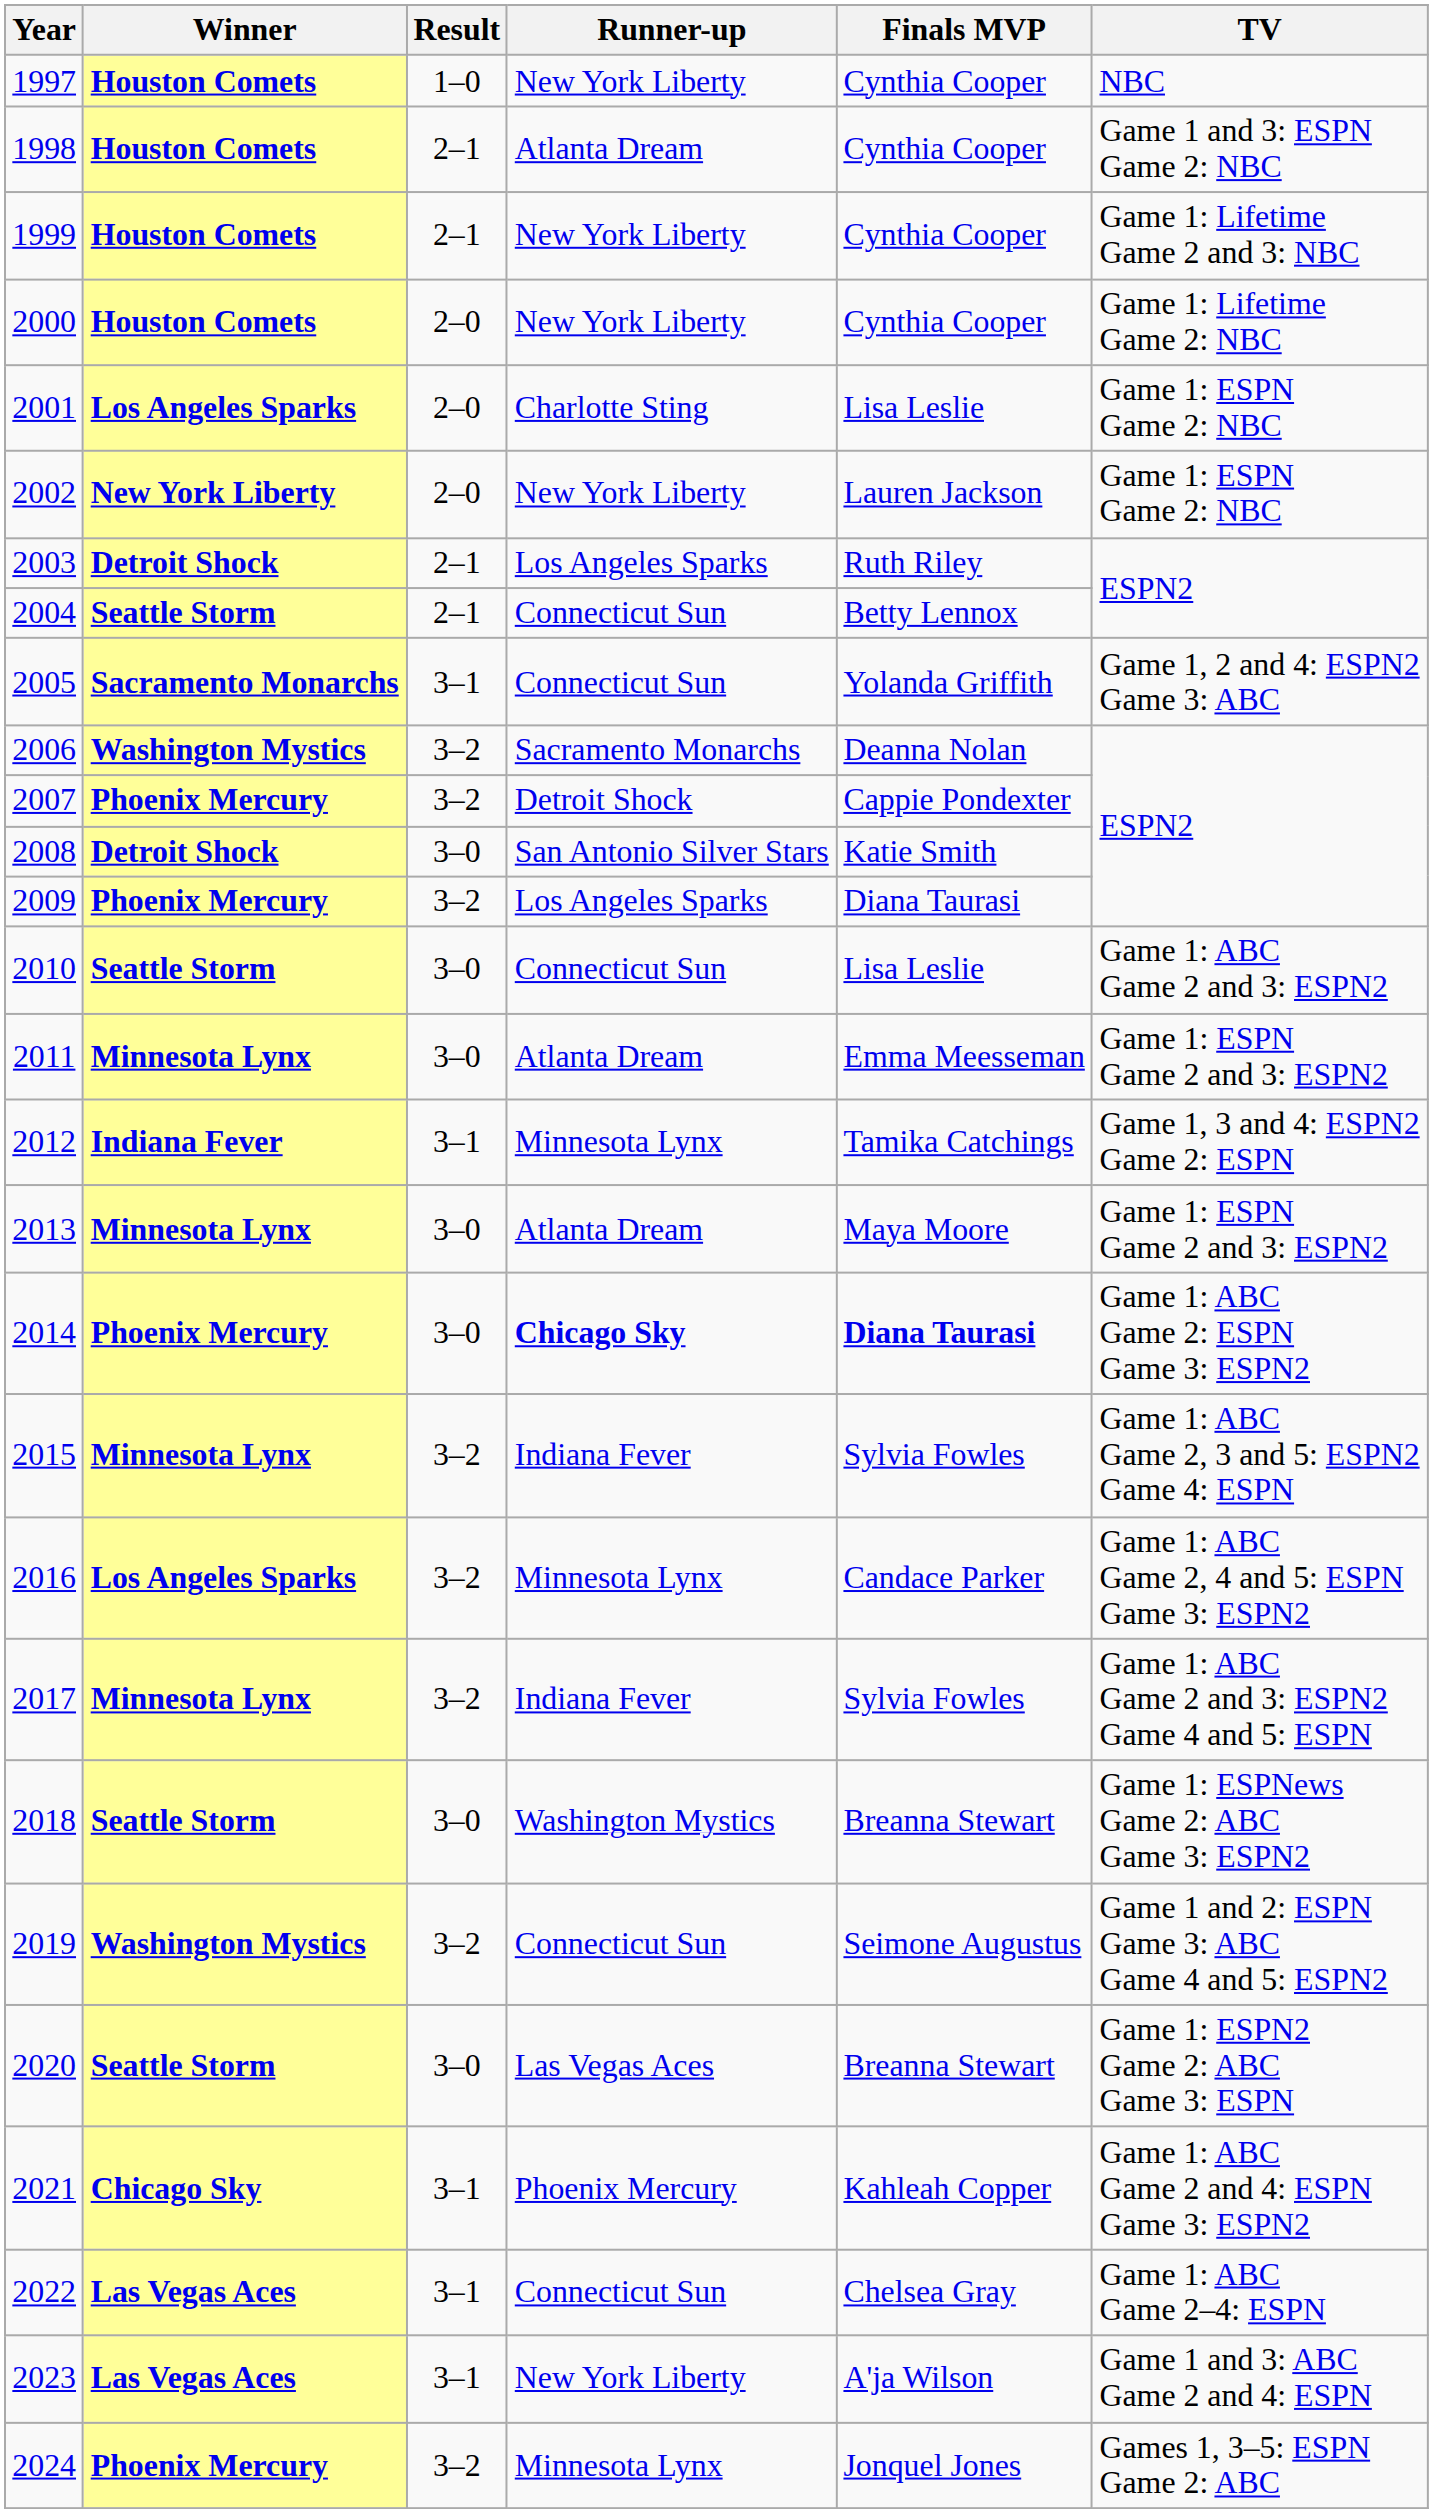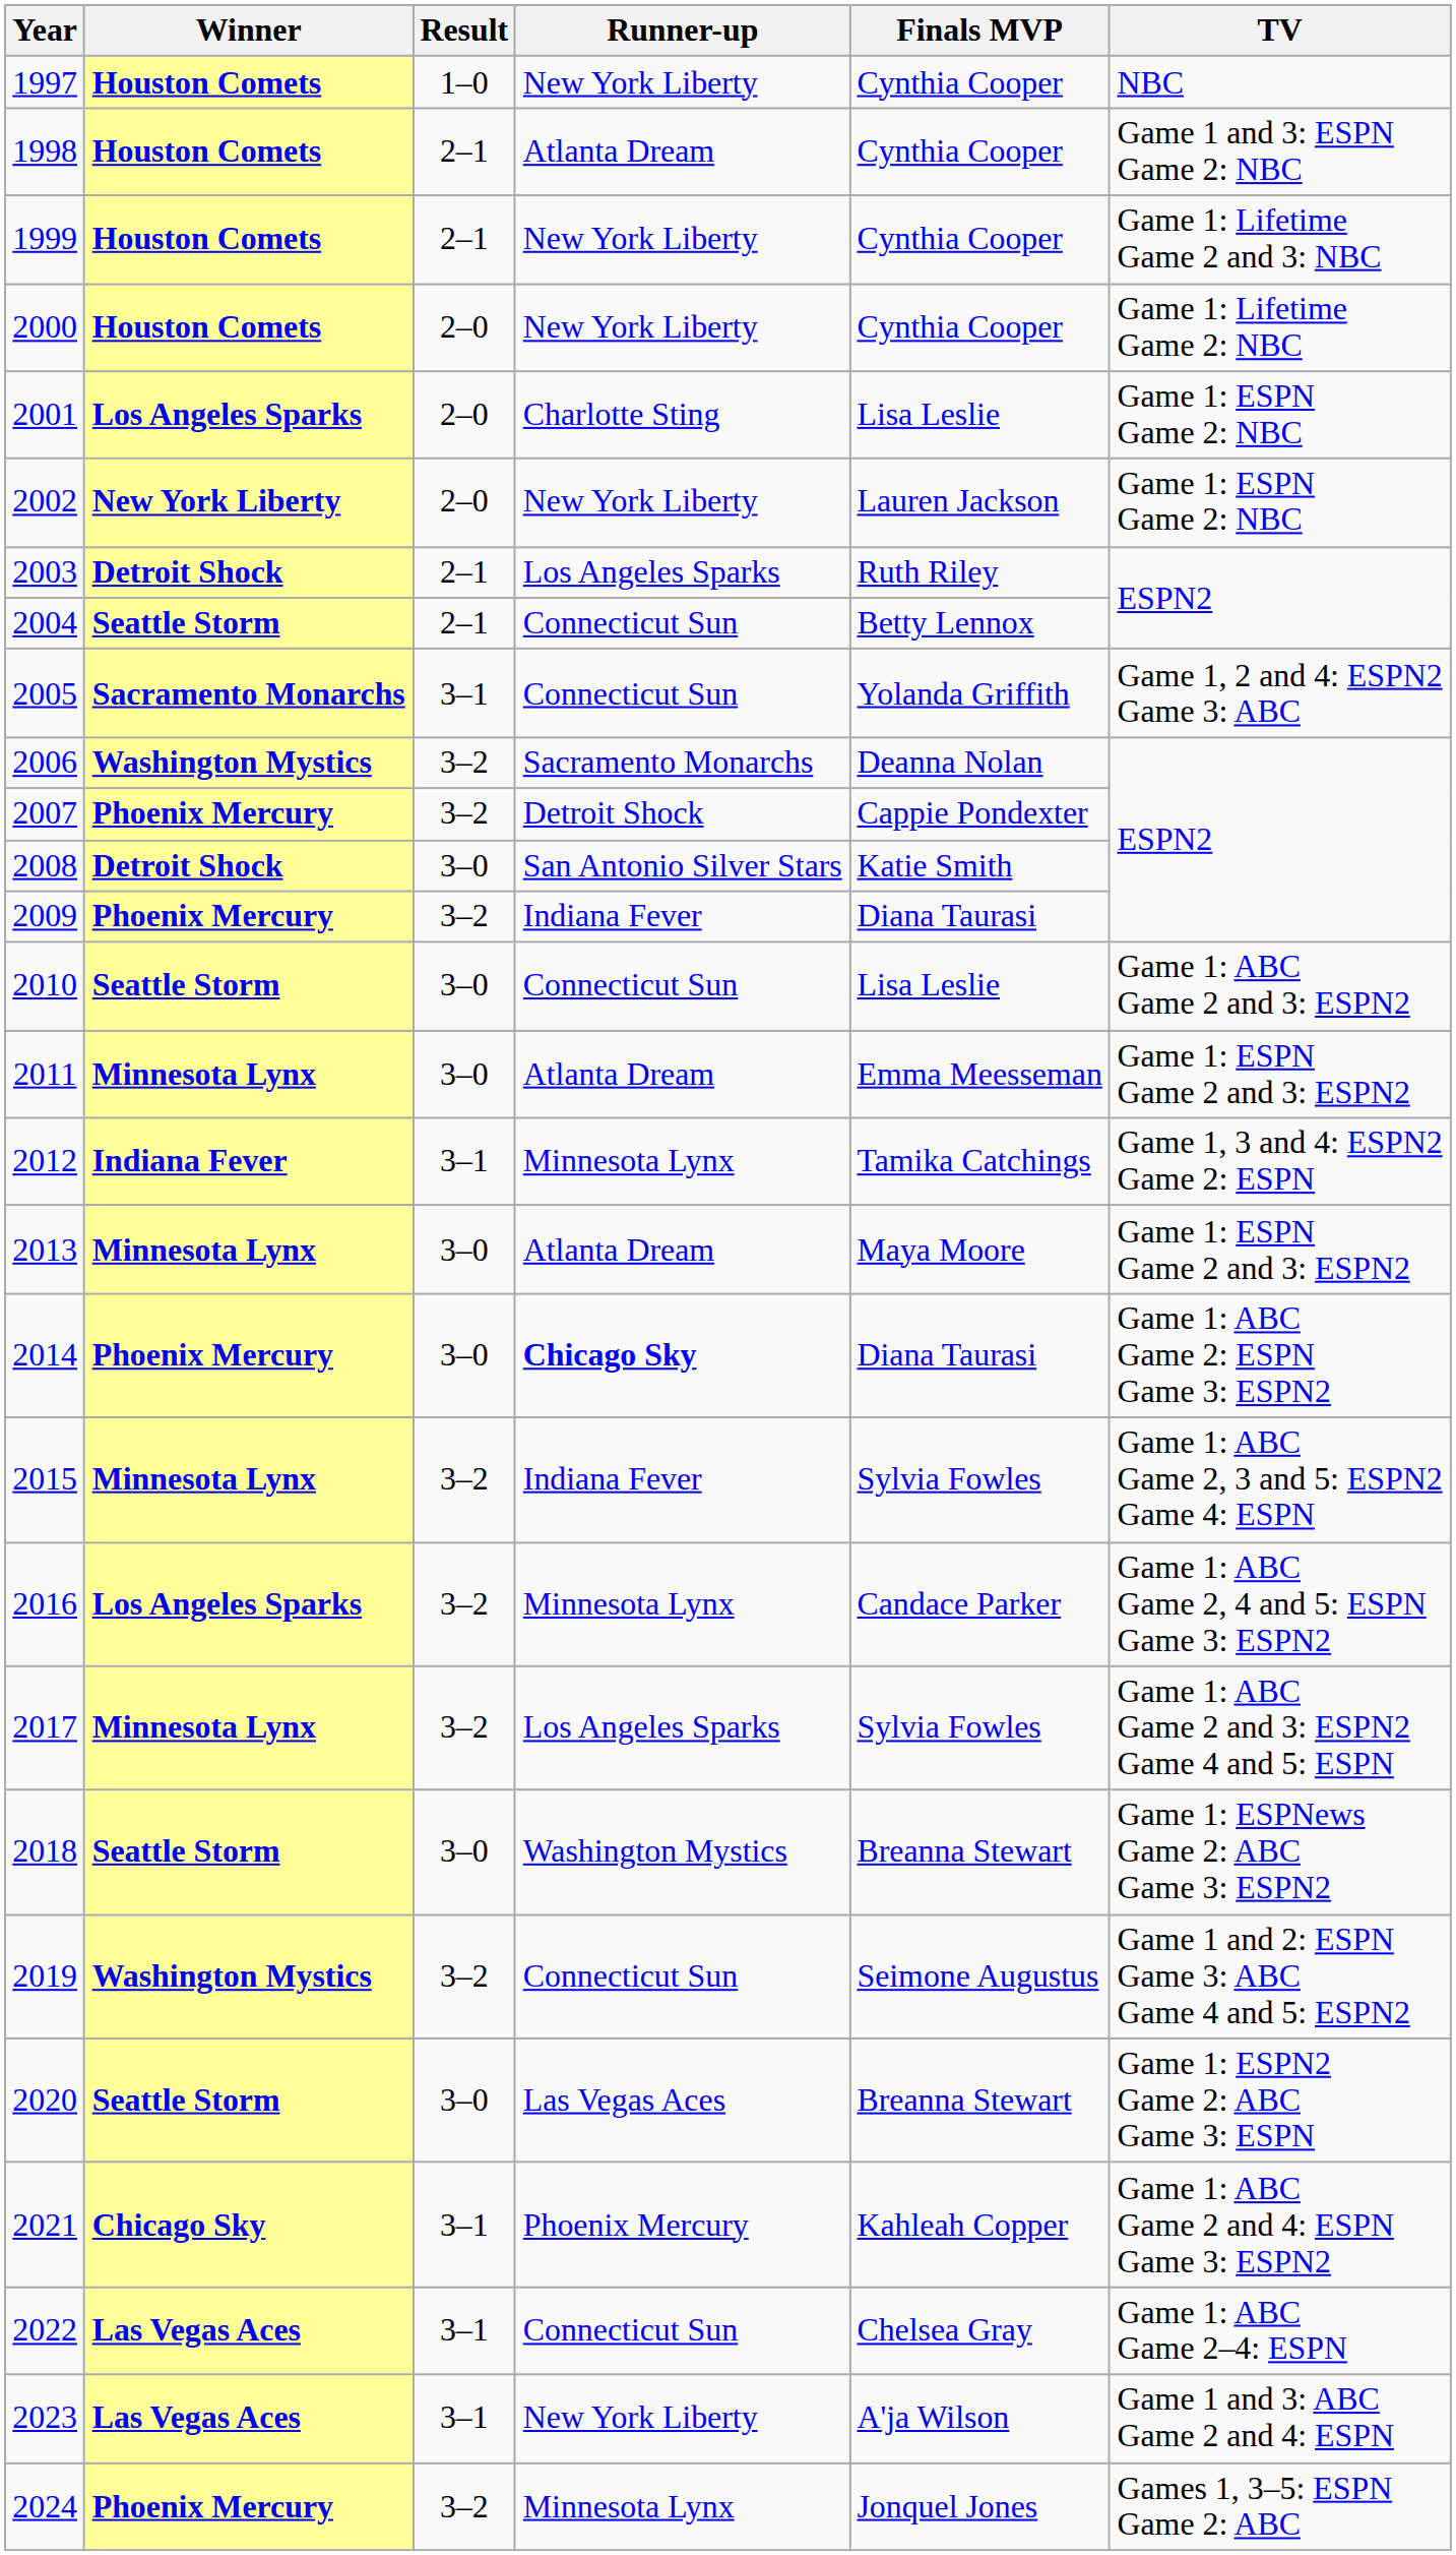 <table class="wikitable sortable">
 <tr bgcolor="#efefef">
 <th>Year</th>
 <th>Winner</th>
 <th class="unsortable">Result</th>
 <th>Runner-up</th>
 <th>Finals MVP</th>
 <th>TV</th>
 </tr>
 <tr>
 <td align=center><a href='#'>1997</a></td>
 <td style="background:#ff9"><strong><a href='#'>Houston Comets</a></strong></td>
 <td align=center>1–0</td>
 <td><a href='#'>New York Liberty</a></td>
 <td><a href='#'>Cynthia Cooper</a></td>
 <td><a href='#'>NBC</a></td>
 </tr>
 <tr>
 <td align=center><a href='#'>1998</a></td>
 <td style="background:#ff9"><strong><a href='#'>Houston Comets</a></strong></td>
 <td align=center>2–1</td>
 <td><a href='#'>Atlanta Dream</a></td>
 <td><a href='#'>Cynthia Cooper</a></td>
 <td>Game 1 and 3: <a href='#'>ESPN</a><br>Game 2: <a href='#'>NBC</a></td>
 </tr>
 <tr>
 <td align=center><a href='#'>1999</a></td>
 <td style="background:#ff9"><strong><a href='#'>Houston Comets</a></strong></td>
 <td align=center>2–1</td>
 <td><a href='#'>New York Liberty</a></td>
 <td><a href='#'>Cynthia Cooper</a></td>
 <td>Game 1: <a href='#'>Lifetime</a><br>Game 2 and 3: <a href='#'>NBC</a></td>
 </tr>
 <tr>
 <td align=center><a href='#'>2000</a></td>
 <td style="background:#ff9"><strong><a href='#'>Houston Comets</a></strong></td>
 <td align=center>2–0</td>
 <td><a href='#'>New York Liberty</a></td>
 <td><a href='#'>Cynthia Cooper</a></td>
 <td>Game 1: <a href='#'>Lifetime</a><br>Game 2: <a href='#'>NBC</a></td>
 </tr>
 <tr>
 <td align=center><a href='#'>2001</a></td>
 <td style="background:#ff9"><strong><a href='#'>Los Angeles Sparks</a></strong></td>
 <td align=center>2–0</td>
 <td><a href='#'>Charlotte Sting</a></td>
 <td><a href='#'>Lisa Leslie</a></td>
 <td>Game 1: <a href='#'>ESPN</a><br>Game 2: <a href='#'>NBC</a></td>
 </tr>
 <tr>
 <td align=center><a href='#'>2002</a></td>
 <td style="background:#ff9"><a href='#'><strong>New York Liberty</strong></a></td>
 <td align=center>2–0</td>
 <td><a href='#'>New York Liberty</a></td>
 <td><a href='#'>Lauren Jackson</a></td>
 <td>Game 1: <a href='#'>ESPN</a><br>Game 2: <a href='#'>NBC</a></td>
 </tr>
 <tr>
 <td align=center><a href='#'>2003</a></td>
 <td style="background:#ff9"><strong><a href='#'>Detroit Shock</a></strong></td>
 <td align=center>2–1</td>
 <td><a href='#'>Los Angeles Sparks</a></td>
 <td><a href='#'>Ruth Riley</a></td>
 <td rowspan=2><a href='#'>ESPN2</a></td>
 </tr>
 <tr>
 <td align=center><a href='#'>2004</a></td>
 <td style="background:#ff9"><strong><a href='#'>Seattle Storm</a></strong></td>
 <td align=center>2–1</td>
 <td><a href='#'>Connecticut Sun</a></td>
 <td><a href='#'>Betty Lennox</a></td>
 </tr>
 <tr>
 <td align=center><a href='#'>2005</a></td>
 <td style="background:#ff9"><strong><a href='#'>Sacramento Monarchs</a></strong></td>
 <td align=center>3–1</td>
 <td><a href='#'>Connecticut Sun</a></td>
 <td><a href='#'>Yolanda Griffith</a></td>
 <td>Game 1, 2 and 4: <a href='#'>ESPN2</a><br>Game 3: <a href='#'>ABC</a></td>
 </tr>
 <tr>
 <td align=center><a href='#'>2006</a></td>
 <td style="background:#ff9"><strong><a href='#'>Washington Mystics</a></strong></td>
 <td align=center>3–2</td>
 <td><a href='#'>Sacramento Monarchs</a></td>
 <td><a href='#'>Deanna Nolan</a></td>
 <td rowspan=4><a href='#'>ESPN2</a></td>
 </tr>
 <tr>
 <td align=center><a href='#'>2007</a></td>
 <td style="background:#ff9"><strong><a href='#'>Phoenix Mercury</a></strong></td>
 <td align=center>3–2</td>
 <td><a href='#'>Detroit Shock</a></td>
 <td><a href='#'>Cappie Pondexter</a></td>
 </tr>
 <tr>
 <td align=center><a href='#'>2008</a></td>
 <td style="background:#ff9"><strong><a href='#'>Detroit Shock</a></strong></td>
 <td align=center>3–0</td>
 <td><a href='#'>San Antonio Silver Stars</a></td>
 <td><a href='#'>Katie Smith</a></td>
 </tr>
 <tr>
 <td align=center><a href='#'>2009</a></td>
 <td style="background:#ff9"><strong><a href='#'>Phoenix Mercury</a></strong></td>
 <td align=center>3–2</td>
-<td><a href='#'>Los Angeles Sparks</a></td>
+<td><a href='#'>Indiana Fever</a></td>
 <td><a href='#'>Diana Taurasi</a></td>
 </tr>
 <tr>
 <td align=center><a href='#'>2010</a></td>
 <td style="background:#ff9"><strong><a href='#'>Seattle Storm</a></strong></td>
 <td align=center>3–0</td>
 <td><a href='#'>Connecticut Sun</a></td>
 <td><a href='#'>Lisa Leslie</a></td>
 <td>Game 1: <a href='#'>ABC</a><br>Game 2 and 3: <a href='#'>ESPN2</a></td>
 </tr>
 <tr>
 <td align=center><a href='#'>2011</a></td>
 <td style="background:#ff9"><strong><a href='#'>Minnesota Lynx</a></strong></td>
 <td align=center>3–0</td>
 <td><a href='#'>Atlanta Dream</a></td>
 <td><a href='#'>Emma Meesseman</a></td>
 <td>Game 1: <a href='#'>ESPN</a><br>Game 2 and 3: <a href='#'>ESPN2</a></td>
 </tr>
 <tr>
 <td align=center><a href='#'>2012</a></td>
 <td style="background:#ff9"><strong><a href='#'>Indiana Fever</a></strong></td>
 <td align=center>3–1</td>
 <td><a href='#'>Minnesota Lynx</a></td>
 <td><a href='#'>Tamika Catchings</a></td>
 <td>Game 1, 3 and 4: <a href='#'>ESPN2</a><br>Game 2: <a href='#'>ESPN</a></td>
 </tr>
 <tr>
 <td align=center><a href='#'>2013</a></td>
 <td style="background:#ff9"><strong><a href='#'>Minnesota Lynx</a></strong></td>
 <td align=center>3–0</td>
 <td><a href='#'>Atlanta Dream</a></td>
 <td><a href='#'>Maya Moore</a></td>
 <td>Game 1: <a href='#'>ESPN</a><br>Game 2 and 3: <a href='#'>ESPN2</a></td>
 </tr>
 <tr>
 <td align=center><a href='#'>2014</a></td>
 <td style="background:#ff9"><strong><a href='#'>Phoenix Mercury</a></strong></td>
 <td align=center>3–0</td>
 <td><strong><a href='#'>Chicago Sky</a></strong></td>
-<td><strong><a href='#'>Diana Taurasi</a></strong></td>
+<td><a href='#'>Diana Taurasi</a></td>
 <td>Game 1: <a href='#'>ABC</a><br>Game 2: <a href='#'>ESPN</a><br>Game 3: <a href='#'>ESPN2</a></td>
 </tr>
 <tr>
 <td align=center><a href='#'>2015</a></td>
 <td style="background:#ff9"><strong><a href='#'>Minnesota Lynx</a></strong></td>
 <td align=center>3–2</td>
 <td><a href='#'>Indiana Fever</a></td>
 <td><a href='#'>Sylvia Fowles</a></td>
 <td>Game 1: <a href='#'>ABC</a><br>Game 2, 3 and 5: <a href='#'>ESPN2</a><br>Game 4: <a href='#'>ESPN</a></td>
 </tr>
 <tr>
 <td align=center><a href='#'>2016</a></td>
 <td style="background:#ff9"><strong><a href='#'>Los Angeles Sparks</a></strong></td>
 <td align=center>3–2</td>
 <td><a href='#'>Minnesota Lynx</a></td>
 <td><a href='#'>Candace Parker</a></td>
 <td>Game 1: <a href='#'>ABC</a><br>Game 2, 4 and 5: <a href='#'>ESPN</a><br>Game 3: <a href='#'>ESPN2</a></td>
 </tr>
 <tr>
 <td align=center><a href='#'>2017</a></td>
 <td style="background:#ff9"><strong><a href='#'>Minnesota Lynx</a></strong></td>
 <td align=center>3–2</td>
-<td><a href='#'>Indiana Fever</a></td>
+<td><a href='#'>Los Angeles Sparks</a></td>
 <td><a href='#'>Sylvia Fowles</a></td>
 <td>Game 1: <a href='#'>ABC</a><br>Game 2 and 3: <a href='#'>ESPN2</a><br>Game 4 and 5: <a href='#'>ESPN</a></td>
 </tr>
 <tr>
 <td align=center><a href='#'>2018</a></td>
 <td style="background:#ff9"><strong><a href='#'>Seattle Storm</a></strong></td>
 <td align=center>3–0</td>
 <td><a href='#'>Washington Mystics</a></td>
 <td><a href='#'>Breanna Stewart</a></td>
 <td>Game 1: <a href='#'>ESPNews</a><br>Game 2: <a href='#'>ABC</a><br>Game 3: <a href='#'>ESPN2</a></td>
 </tr>
 <tr>
 <td align=center><a href='#'>2019</a></td>
 <td style="background:#ff9"><strong><a href='#'>Washington Mystics</a></strong></td>
 <td align=center>3–2</td>
 <td><a href='#'>Connecticut Sun</a></td>
 <td><a href='#'>Seimone Augustus</a></td>
 <td>Game 1 and 2: <a href='#'>ESPN</a><br>Game 3: <a href='#'>ABC</a><br>Game 4 and 5: <a href='#'>ESPN2</a></td>
 </tr>
 <tr>
 <td align=center><a href='#'>2020</a></td>
 <td style="background:#ff9"><strong><a href='#'>Seattle Storm</a></strong></td>
 <td align=center>3–0</td>
 <td><a href='#'>Las Vegas Aces</a></td>
 <td><a href='#'>Breanna Stewart</a></td>
 <td>Game 1: <a href='#'>ESPN2</a><br>Game 2: <a href='#'>ABC</a><br>Game 3: <a href='#'>ESPN</a></td>
 </tr>
 <tr>
 <td align=center><a href='#'>2021</a></td>
 <td style="background:#ff9"><a href='#'><strong>Chicago Sky</strong></a></td>
 <td align="center">3–1</td>
 <td><a href='#'>Phoenix Mercury</a></td>
 <td><a href='#'>Kahleah Copper</a></td>
 <td>Game 1: <a href='#'>ABC</a><br>Game 2 and 4: <a href='#'>ESPN</a><br> Game 3: <a href='#'>ESPN2</a></td>
 </tr>
 <tr>
 <td align=center><a href='#'>2022</a></td>
 <td style="background:#ff9"><a href='#'><strong>Las Vegas Aces</strong></a></td>
 <td align="center">3–1</td>
 <td><a href='#'>Connecticut Sun</a></td>
 <td><a href='#'>Chelsea Gray</a></td>
 <td>Game 1: <a href='#'>ABC</a><br>Game 2–4: <a href='#'>ESPN</a></td>
 </tr>
 <tr>
 <td align=center><a href='#'>2023</a></td>
 <td style="background:#ff9"><a href='#'><strong>Las Vegas Aces</strong></a></td>
 <td align="center">3–1</td>
 <td><a href='#'>New York Liberty</a></td>
 <td><a href='#'>A'ja Wilson</a></td>
 <td>Game 1 and 3: <a href='#'>ABC</a><br>Game 2 and 4: <a href='#'>ESPN</a></td>
 </tr>
 <tr>
 <td align=center><a href='#'>2024</a></td>
 <td style="background:#ff9"><strong><a href='#'>Phoenix Mercury</a></strong></td>
 <td align="center">3–2</td>
 <td><a href='#'>Minnesota Lynx</a></td>
 <td><a href='#'>Jonquel Jones</a></td>
 <td>Games 1, 3–5: <a href='#'>ESPN</a><br>Game 2: <a href='#'>ABC</a></td>
 </tr>
 <tr>
 </tr>
 </table>
